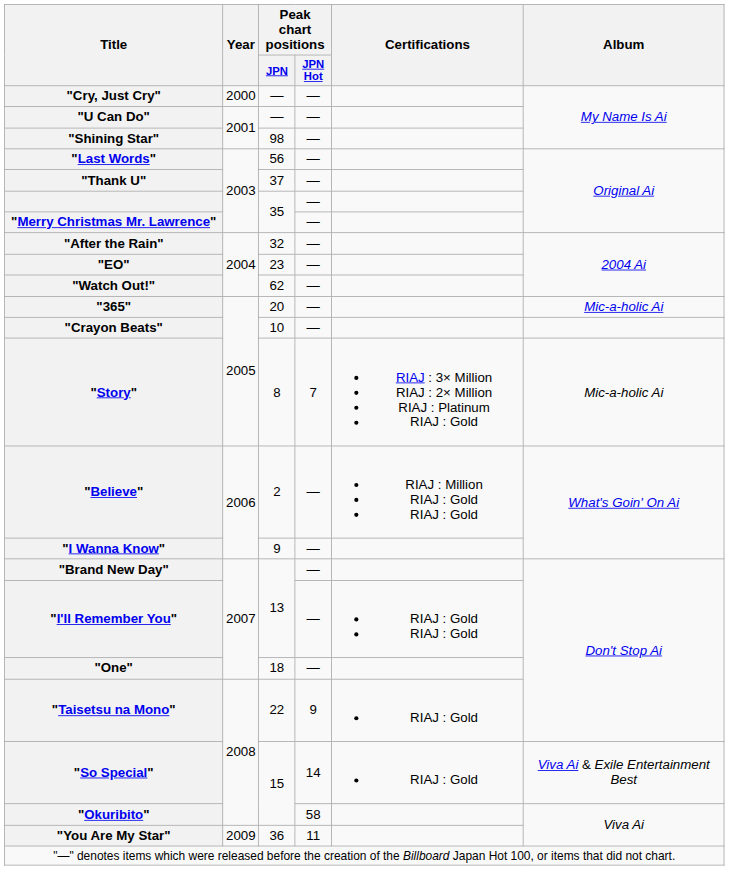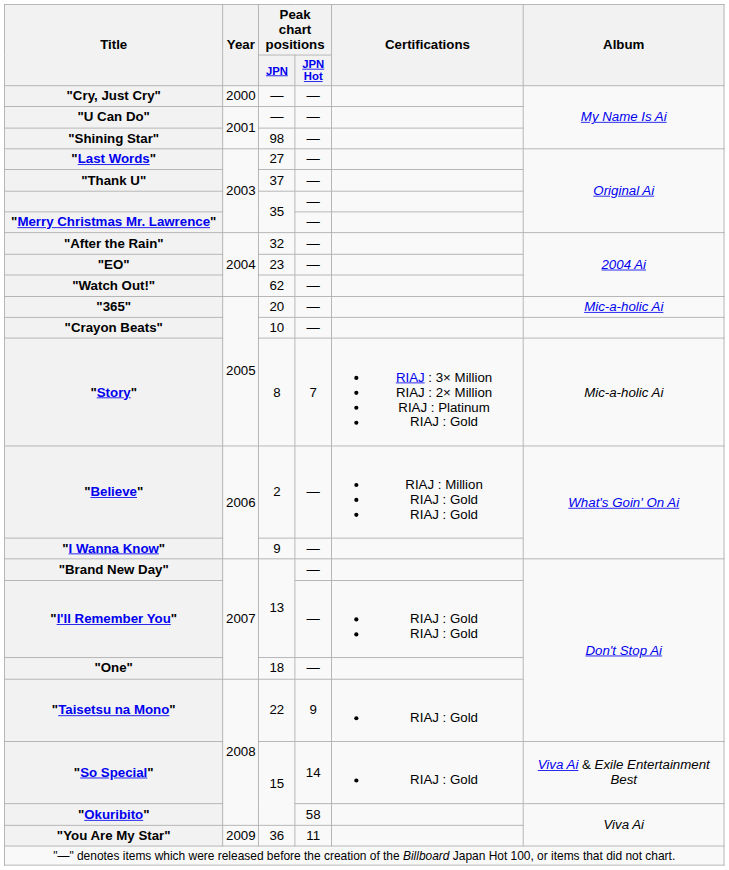 <table class="wikitable plainrowheaders" style="text-align: center;" border="1">
 <tr>
 <th scope="col" rowspan="2" style="width:16em;">Title</th>
 <th scope="col" rowspan="2" style="width:1em;">Year</th>
 <th scope="col" colspan="2">Peak chart positions</th>
 <th scope="col" rowspan="2" style="width:14em;">Certifications</th>
 <th scope="col" rowspan="2">Album</th>
 </tr>
 <tr>
 <th scope="col" style="width:2.75em;font-size:85%;"><a href='#'>JPN</a><br></th>
 <th scope="col" style="width:2.75em;font-size:85%;"><a href='#'>JPN<br>Hot</a><br></th>
 </tr>
 <tr>
 <th scope="row">"Cry, Just Cry"</th>
 <td>2000</td>
 <td>—</td>
 <td>—</td>
 <td></td>
 <td rowspan="3"><em><a href='#'>My Name Is Ai</a></em></td>
 </tr>
 <tr>
 <th scope="row">"U Can Do"</th>
 <td rowspan="2">2001</td>
 <td>—</td>
 <td>—</td>
 <td></td>
 </tr>
 <tr>
 <th scope="row">"Shining Star"</th>
 <td>98</td>
 <td>—</td>
 <td></td>
 </tr>
 <tr>
 <th scope="row">"<a href='#'>Last Words</a>"<br></th>
 <td rowspan="4">2003</td>
-<td>56</td>
+<td>27</td>
 <td>—</td>
 <td></td>
 <td rowspan="4"><em><a href='#'>Original Ai</a></em></td>
 </tr>
 <tr>
 <th scope="row">"Thank U"</th>
 <td>37</td>
 <td>—</td>
 <td></td>
 </tr>
 <tr>
 <th scope="row"></th>
 <td rowspan="2">35</td>
 <td>—</td>
 <td></td>
 </tr>
 <tr>
 <th scope="row">"<a href='#'>Merry Christmas Mr. Lawrence</a>"</th>
 <td>—</td>
 <td></td>
 </tr>
 <tr>
 <th scope="row">"After the Rain"</th>
 <td rowspan="3">2004</td>
 <td>32</td>
 <td>—</td>
 <td></td>
 <td rowspan="3"><em><a href='#'>2004 Ai</a></em></td>
 </tr>
 <tr>
 <th scope="row">"EO"</th>
 <td>23</td>
 <td>—</td>
 <td></td>
 </tr>
 <tr>
 <th scope="row">"Watch Out!"<br></th>
 <td>62</td>
 <td>—</td>
 <td></td>
 </tr>
 <tr>
 <th scope="row">"365"<br></th>
 <td rowspan="3">2005</td>
 <td>20</td>
 <td>—</td>
 <td></td>
 <td><em><a href='#'>Mic-a-holic Ai</a></em></td>
 </tr>
 <tr>
 <th scope="row">"Crayon Beats"</th>
 <td>10</td>
 <td>—</td>
 <td></td>
 <td></td>
 </tr>
 <tr>
 <th scope="row">"<a href='#'>Story</a>"</th>
 <td>8</td>
 <td>7</td>
 <td><br><ul><li><a href='#'>RIAJ</a> : 3× Million</li><li>RIAJ : 2× Million</li><li>RIAJ : Platinum</li><li>RIAJ : Gold</li></ul></td>
 <td><em>Mic-a-holic Ai</em></td>
 </tr>
 <tr>
 <th scope="row">"<a href='#'>Believe</a>"</th>
 <td rowspan="2">2006</td>
 <td>2</td>
 <td>—</td>
 <td><br><ul><li>RIAJ : Million</li><li>RIAJ : Gold</li><li>RIAJ : Gold</li></ul></td>
 <td rowspan="2"><em><a href='#'>What's Goin' On Ai</a></em></td>
 </tr>
 <tr>
 <th scope="row">"<a href='#'>I Wanna Know</a>"</th>
 <td>9</td>
 <td>—</td>
 <td></td>
 </tr>
 <tr>
 <th scope="row">"Brand New Day"</th>
 <td rowspan="3">2007</td>
 <td rowspan="2">13</td>
 <td>—</td>
 <td></td>
 <td rowspan="4"><em><a href='#'>Don't Stop Ai</a></em></td>
 </tr>
 <tr>
 <th scope="row">"<a href='#'>I'll Remember You</a>"</th>
 <td>—</td>
 <td><br><ul><li>RIAJ : Gold</li><li>RIAJ : Gold</li></ul></td>
 </tr>
 <tr>
 <th scope="row">"One"</th>
 <td>18</td>
 <td>—</td>
 <td></td>
 </tr>
 <tr>
 <th scope="row">"<a href='#'>Taisetsu na Mono</a>"</th>
 <td rowspan="3">2008</td>
 <td>22</td>
 <td>9</td>
 <td><br><ul><li>RIAJ : Gold</li></ul></td>
 </tr>
 <tr>
 <th scope="row">"<a href='#'>So Special</a>"<br></th>
 <td rowspan="2">15</td>
 <td>14</td>
 <td><br><ul><li>RIAJ : Gold</li></ul></td>
 <td><em><a href='#'>Viva Ai</a></em> & <em>Exile Entertainment Best</em></td>
 </tr>
 <tr>
 <th scope="row">"<a href='#'>Okuribito</a>"</th>
 <td>58</td>
 <td></td>
 <td rowspan="2"><em>Viva Ai</em></td>
 </tr>
 <tr>
 <th scope="row">"You Are My Star"</th>
 <td>2009</td>
 <td>36</td>
 <td>11</td>
 <td></td>
 </tr>
 <tr>
 <td colspan="7" style="text-align:center; font-size:90%;">"—" denotes items which were released before the creation of the <em>Billboard</em> Japan Hot 100, or items that did not chart.</td>
 </tr>
 </table>
